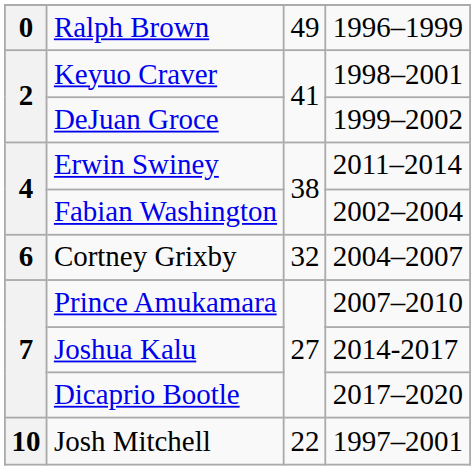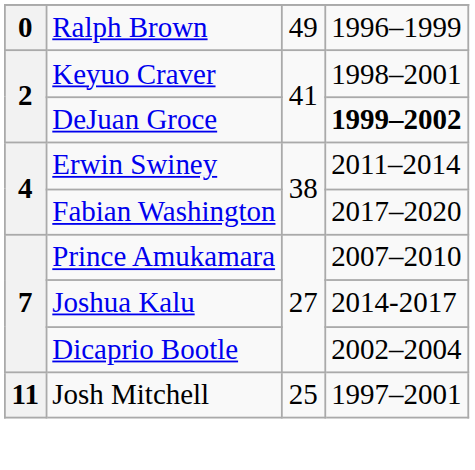 <table class=wikitable>
 <tr>
 </tr>
 <tr>
 <th>0</th>
 <td><a href='#'>Ralph Brown</a></td>
 <td>49</td>
 <td>1996–1999</td>
 </tr>
 <tr>
 <th rowspan=2>2</th>
 <td><a href='#'>Keyuo Craver</a></td>
 <td rowspan=2>41</td>
 <td>1998–2001</td>
 </tr>
 <tr>
 <td><a href='#'>DeJuan Groce</a></td>
-<td>1999–2002</td>
+<td><strong>1999–2002</strong></td>
 </tr>
 <tr>
 <th rowspan=2>4</th>
 <td><a href='#'>Erwin Swiney</a></td>
 <td rowspan=2>38</td>
 <td>2011–2014</td>
 </tr>
 <tr>
 <td><a href='#'>Fabian Washington</a></td>
-<td>2002–2004</td>
-</tr>
-<tr>
-<th>6</th>
-<td>Cortney Grixby</td>
-<td>32</td>
-<td>2004–2007</td>
+<td>2017–2020</td>
 </tr>
 <tr>
 <th rowspan=3>7</th>
 <td><a href='#'>Prince Amukamara</a></td>
 <td rowspan=3>27</td>
 <td>2007–2010</td>
 </tr>
 <tr>
 <td><a href='#'>Joshua Kalu</a></td>
 <td>2014-2017</td>
 </tr>
 <tr>
 <td><a href='#'>Dicaprio Bootle</a></td>
-<td>2017–2020</td>
+<td>2002–2004</td>
 </tr>
 <tr>
-<th>10</th>
+<th>11</th>
 <td>Josh Mitchell</td>
-<td>22</td>
+<td>25</td>
 <td>1997–2001</td>
 </tr>
 </table>
